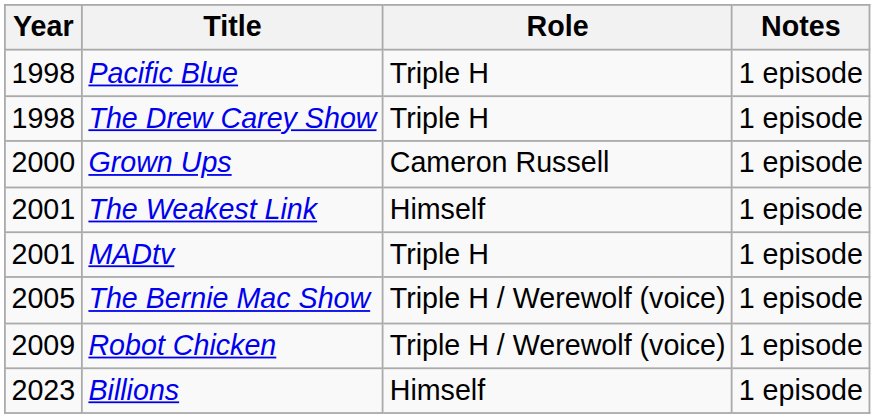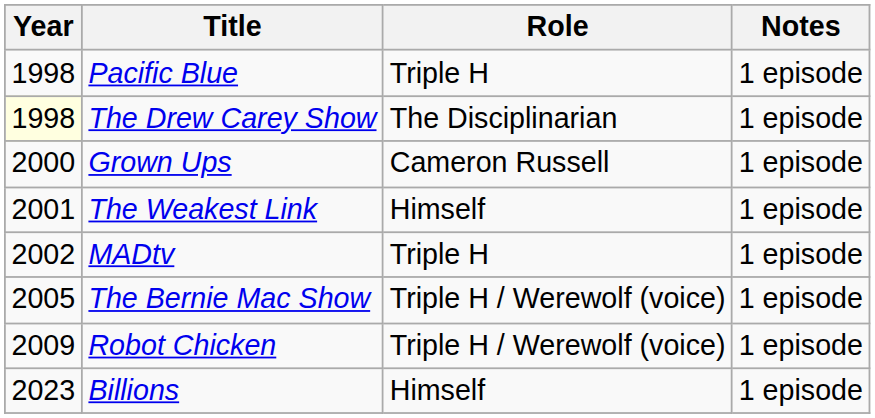 <table class="wikitable sortable">
 <tr>
 <th>Year</th>
 <th>Title</th>
 <th>Role</th>
 <th>Notes</th>
 </tr>
 <tr>
 <td>1998</td>
 <td><em><a href='#'>Pacific Blue</a></em></td>
 <td>Triple H</td>
 <td>1 episode</td>
 </tr>
 <tr>
-<td>1998</td>
+<td style="background: lightyellow;">1998</td>
 <td><em><a href='#'>The Drew Carey Show</a></em></td>
-<td>Triple H</td>
+<td>The Disciplinarian</td>
 <td>1 episode</td>
 </tr>
 <tr>
 <td>2000</td>
 <td><em><a href='#'>Grown Ups</a></em></td>
 <td>Cameron Russell</td>
 <td>1 episode</td>
 </tr>
 <tr>
 <td>2001</td>
 <td><em><a href='#'>The Weakest Link</a></em></td>
 <td>Himself</td>
 <td>1 episode</td>
 </tr>
 <tr>
-<td>2001</td>
+<td>2002</td>
 <td><em><a href='#'>MADtv</a></em></td>
 <td>Triple H</td>
 <td>1 episode</td>
 </tr>
 <tr>
 <td>2005</td>
 <td><em><a href='#'>The Bernie Mac Show</a></em></td>
 <td>Triple H / Werewolf (voice)</td>
 <td>1 episode</td>
 </tr>
 <tr>
 <td>2009</td>
 <td><em><a href='#'>Robot Chicken</a></em></td>
 <td>Triple H / Werewolf (voice)</td>
 <td>1 episode</td>
 </tr>
 <tr>
 <td>2023</td>
 <td><em><a href='#'>Billions</a></em></td>
 <td>Himself</td>
 <td>1 episode</td>
 </tr>
 </table>
